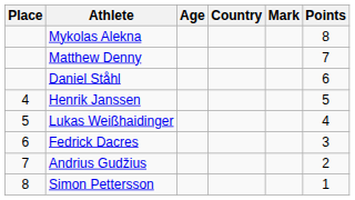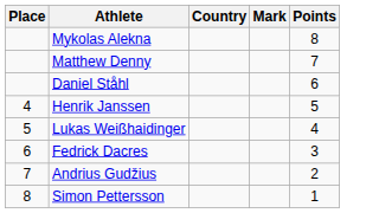 <table class="wikitable mw-datatable sortable">
 <tr>
 <th>Place</th>
 <th>Athlete</th>
-<th>Age</th>
 <th>Country</th>
 <th>Mark</th>
 <th>Points</th>
 </tr>
 <tr>
 <td align=center></td>
 <td><a href='#'>Mykolas Alekna</a></td>
 <td></td>
 <td></td>
-<td></td>
 <td align=center>8</td>
 </tr>
 <tr>
 <td align=center></td>
 <td><a href='#'>Matthew Denny</a></td>
-<td></td>
 <td></td>
 <td></td>
 <td align=center>7</td>
 </tr>
 <tr>
 <td align=center></td>
 <td><a href='#'>Daniel Ståhl</a></td>
 <td></td>
 <td></td>
-<td></td>
 <td align=center>6</td>
 </tr>
 <tr>
 <td align=center>4</td>
 <td><a href='#'>Henrik Janssen</a></td>
-<td></td>
 <td></td>
 <td></td>
 <td align=center>5</td>
 </tr>
 <tr>
 <td align=center>5</td>
 <td><a href='#'>Lukas Weißhaidinger</a></td>
 <td></td>
 <td></td>
-<td></td>
 <td align=center>4</td>
 </tr>
 <tr>
 <td align=center>6</td>
 <td><a href='#'>Fedrick Dacres</a></td>
-<td></td>
 <td></td>
 <td></td>
 <td align=center>3</td>
 </tr>
 <tr>
 <td align=center>7</td>
 <td><a href='#'>Andrius Gudžius</a></td>
 <td></td>
 <td></td>
-<td></td>
 <td align=center>2</td>
 </tr>
 <tr>
 <td align=center>8</td>
 <td><a href='#'>Simon Pettersson</a></td>
 <td></td>
 <td></td>
-<td></td>
 <td align=center>1</td>
 </tr>
 </table>
